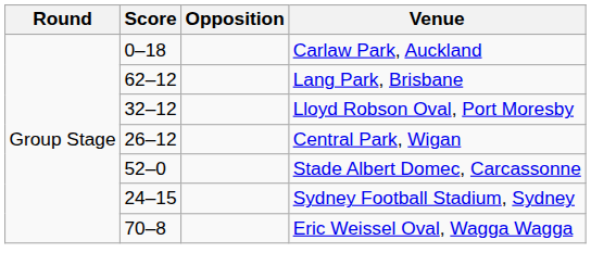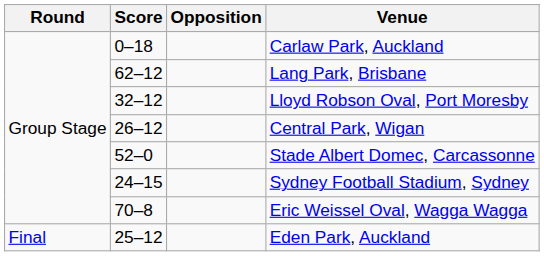 <table class="wikitable">
 <tr>
 <th>Round</th>
 <th>Score</th>
 <th>Opposition</th>
 <th>Venue</th>
 </tr>
 <tr>
 <td rowspan="7">Group Stage</td>
 <td>0–18</td>
 <td></td>
 <td><a href='#'>Carlaw Park</a>, <a href='#'>Auckland</a></td>
 </tr>
 <tr>
 <td>62–12</td>
 <td></td>
 <td><a href='#'>Lang Park</a>, <a href='#'>Brisbane</a></td>
 </tr>
 <tr>
 <td>32–12</td>
 <td></td>
 <td><a href='#'>Lloyd Robson Oval</a>, <a href='#'>Port Moresby</a></td>
 </tr>
 <tr>
 <td>26–12</td>
 <td></td>
 <td><a href='#'>Central Park</a>, <a href='#'>Wigan</a></td>
 </tr>
 <tr>
 <td>52–0</td>
 <td></td>
 <td><a href='#'>Stade Albert Domec</a>, <a href='#'>Carcassonne</a></td>
 </tr>
 <tr>
 <td>24–15</td>
 <td></td>
 <td><a href='#'>Sydney Football Stadium</a>, <a href='#'>Sydney</a></td>
 </tr>
 <tr>
 <td>70–8</td>
 <td></td>
 <td><a href='#'>Eric Weissel Oval</a>, <a href='#'>Wagga Wagga</a></td>
 </tr>
+<tr>
+<td><a href='#'>Final</a></td>
+<td>25–12</td>
+<td></td>
+<td><a href='#'>Eden Park</a>, <a href='#'>Auckland</a></td>
+</tr>
 </table>
